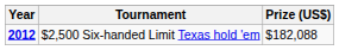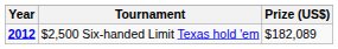 <table class="wikitable">
 <tr>
 </tr>
 <tr>
 <th>Year</th>
 <th>Tournament</th>
 <th>Prize (US$)</th>
 </tr>
 <tr>
 <td><strong><a href='#'>2012</a></strong></td>
 <td>$2,500 Six-handed Limit <a href='#'>Texas hold 'em</a></td>
-<td>$182,088</td>
+<td>$182,089</td>
 </tr>
 </table>
